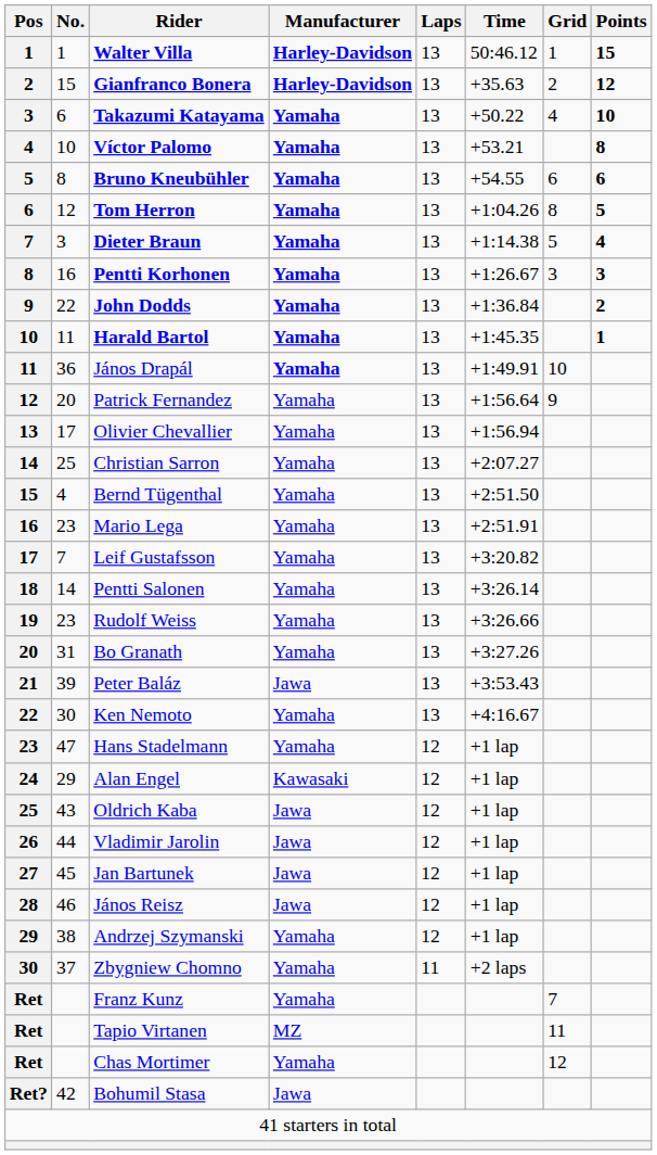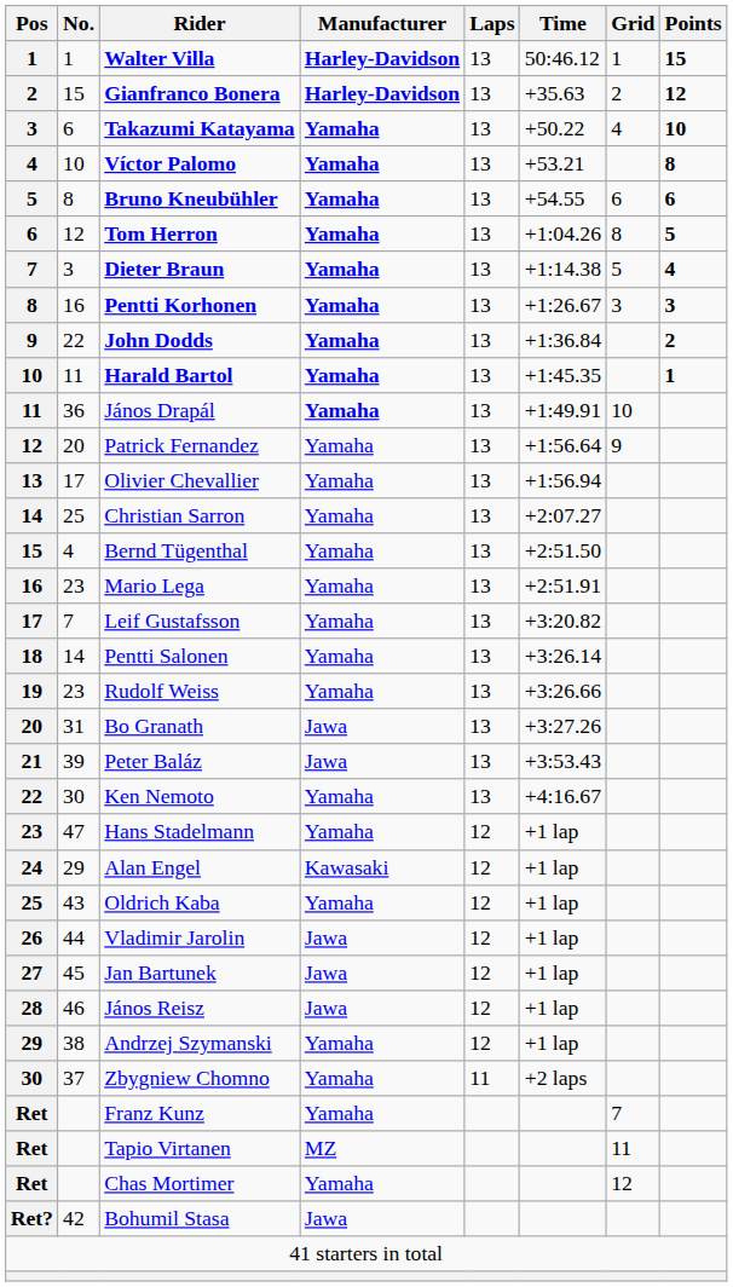 <table class="wikitable" style="font-size: 95%;">
 <tr>
 <th>Pos</th>
 <th>No.</th>
 <th>Rider</th>
 <th>Manufacturer</th>
 <th>Laps</th>
 <th>Time</th>
 <th>Grid</th>
 <th>Points</th>
 </tr>
 <tr>
 <th>1</th>
 <td>1</td>
 <td> <strong><a href='#'>Walter Villa</a></strong></td>
 <td><strong><a href='#'>Harley-Davidson</a></strong></td>
 <td>13</td>
 <td>50:46.12</td>
 <td>1</td>
 <td><strong>15</strong></td>
 </tr>
 <tr>
 <th>2</th>
 <td>15</td>
 <td> <strong><a href='#'>Gianfranco Bonera</a></strong></td>
 <td><strong><a href='#'>Harley-Davidson</a></strong></td>
 <td>13</td>
 <td>+35.63</td>
 <td>2</td>
 <td><strong>12</strong></td>
 </tr>
 <tr>
 <th>3</th>
 <td>6</td>
 <td> <strong><a href='#'>Takazumi Katayama</a></strong></td>
 <td><strong><a href='#'>Yamaha</a></strong></td>
 <td>13</td>
 <td>+50.22</td>
 <td>4</td>
 <td><strong>10</strong></td>
 </tr>
 <tr>
 <th>4</th>
 <td>10</td>
 <td> <strong><a href='#'>Víctor Palomo</a></strong></td>
 <td><strong><a href='#'>Yamaha</a></strong></td>
 <td>13</td>
 <td>+53.21</td>
 <td></td>
 <td><strong>8</strong></td>
 </tr>
 <tr>
 <th>5</th>
 <td>8</td>
 <td> <strong><a href='#'>Bruno Kneubühler</a></strong></td>
 <td><strong><a href='#'>Yamaha</a></strong></td>
 <td>13</td>
 <td>+54.55</td>
 <td>6</td>
 <td><strong>6</strong></td>
 </tr>
 <tr>
 <th>6</th>
 <td>12</td>
 <td> <strong><a href='#'>Tom Herron</a></strong></td>
 <td><strong><a href='#'>Yamaha</a></strong></td>
 <td>13</td>
 <td>+1:04.26</td>
 <td>8</td>
 <td><strong>5</strong></td>
 </tr>
 <tr>
 <th>7</th>
 <td>3</td>
 <td> <strong><a href='#'>Dieter Braun</a></strong></td>
 <td><strong><a href='#'>Yamaha</a></strong></td>
 <td>13</td>
 <td>+1:14.38</td>
 <td>5</td>
 <td><strong>4</strong></td>
 </tr>
 <tr>
 <th>8</th>
 <td>16</td>
 <td> <strong><a href='#'>Pentti Korhonen</a></strong></td>
 <td><strong><a href='#'>Yamaha</a></strong></td>
 <td>13</td>
 <td>+1:26.67</td>
 <td>3</td>
 <td><strong>3</strong></td>
 </tr>
 <tr>
 <th>9</th>
 <td>22</td>
 <td> <strong><a href='#'>John Dodds</a></strong></td>
 <td><strong><a href='#'>Yamaha</a></strong></td>
 <td>13</td>
 <td>+1:36.84</td>
 <td></td>
 <td><strong>2</strong></td>
 </tr>
 <tr>
 <th>10</th>
 <td>11</td>
 <td> <strong><a href='#'>Harald Bartol</a></strong></td>
 <td><strong><a href='#'>Yamaha</a></strong></td>
 <td>13</td>
 <td>+1:45.35</td>
 <td></td>
 <td><strong>1</strong></td>
 </tr>
 <tr>
 <th>11</th>
 <td>36</td>
 <td> <a href='#'>János Drapál</a></td>
 <td><strong><a href='#'>Yamaha</a></strong></td>
 <td>13</td>
 <td>+1:49.91</td>
 <td>10</td>
 <td></td>
 </tr>
 <tr>
 <th>12</th>
 <td>20</td>
 <td> <a href='#'>Patrick Fernandez</a></td>
 <td><a href='#'>Yamaha</a></td>
 <td>13</td>
 <td>+1:56.64</td>
 <td>9</td>
 <td></td>
 </tr>
 <tr>
 <th>13</th>
 <td>17</td>
 <td> <a href='#'>Olivier Chevallier</a></td>
 <td><a href='#'>Yamaha</a></td>
 <td>13</td>
 <td>+1:56.94</td>
 <td></td>
 <td></td>
 </tr>
 <tr>
 <th>14</th>
 <td>25</td>
 <td> <a href='#'>Christian Sarron</a></td>
 <td><a href='#'>Yamaha</a></td>
 <td>13</td>
 <td>+2:07.27</td>
 <td></td>
 <td></td>
 </tr>
 <tr>
 <th>15</th>
 <td>4</td>
 <td> <a href='#'>Bernd Tügenthal</a></td>
 <td><a href='#'>Yamaha</a></td>
 <td>13</td>
 <td>+2:51.50</td>
 <td></td>
 <td></td>
 </tr>
 <tr>
 <th>16</th>
 <td>23</td>
 <td> <a href='#'>Mario Lega</a></td>
 <td><a href='#'>Yamaha</a></td>
 <td>13</td>
 <td>+2:51.91</td>
 <td></td>
 <td></td>
 </tr>
 <tr>
 <th>17</th>
 <td>7</td>
 <td> <a href='#'>Leif Gustafsson</a></td>
 <td><a href='#'>Yamaha</a></td>
 <td>13</td>
 <td>+3:20.82</td>
 <td></td>
 <td></td>
 </tr>
 <tr>
 <th>18</th>
 <td>14</td>
 <td> <a href='#'>Pentti Salonen</a></td>
 <td><a href='#'>Yamaha</a></td>
 <td>13</td>
 <td>+3:26.14</td>
 <td></td>
 <td></td>
 </tr>
 <tr>
 <th>19</th>
 <td>23</td>
 <td> <a href='#'>Rudolf Weiss</a></td>
 <td><a href='#'>Yamaha</a></td>
 <td>13</td>
 <td>+3:26.66</td>
 <td></td>
 <td></td>
 </tr>
 <tr>
 <th>20</th>
 <td>31</td>
 <td> <a href='#'>Bo Granath</a></td>
-<td><a href='#'>Yamaha</a></td>
+<td><a href='#'>Jawa</a></td>
 <td>13</td>
 <td>+3:27.26</td>
 <td></td>
 <td></td>
 </tr>
 <tr>
 <th>21</th>
 <td>39</td>
 <td> <a href='#'>Peter Baláz</a></td>
 <td><a href='#'>Jawa</a></td>
 <td>13</td>
 <td>+3:53.43</td>
 <td></td>
 <td></td>
 </tr>
 <tr>
 <th>22</th>
 <td>30</td>
 <td> <a href='#'>Ken Nemoto</a></td>
 <td><a href='#'>Yamaha</a></td>
 <td>13</td>
 <td>+4:16.67</td>
 <td></td>
 <td></td>
 </tr>
 <tr>
 <th>23</th>
 <td>47</td>
 <td> <a href='#'>Hans Stadelmann</a></td>
 <td><a href='#'>Yamaha</a></td>
 <td>12</td>
 <td>+1 lap</td>
 <td></td>
 <td></td>
 </tr>
 <tr>
 <th>24</th>
 <td>29</td>
 <td> <a href='#'>Alan Engel</a></td>
 <td><a href='#'>Kawasaki</a></td>
 <td>12</td>
 <td>+1 lap</td>
 <td></td>
 <td></td>
 </tr>
 <tr>
 <th>25</th>
 <td>43</td>
 <td> <a href='#'>Oldrich Kaba</a></td>
-<td><a href='#'>Jawa</a></td>
+<td><a href='#'>Yamaha</a></td>
 <td>12</td>
 <td>+1 lap</td>
 <td></td>
 <td></td>
 </tr>
 <tr>
 <th>26</th>
 <td>44</td>
 <td> <a href='#'>Vladimir Jarolin</a></td>
 <td><a href='#'>Jawa</a></td>
 <td>12</td>
 <td>+1 lap</td>
 <td></td>
 <td></td>
 </tr>
 <tr>
 <th>27</th>
 <td>45</td>
 <td> <a href='#'>Jan Bartunek</a></td>
 <td><a href='#'>Jawa</a></td>
 <td>12</td>
 <td>+1 lap</td>
 <td></td>
 <td></td>
 </tr>
 <tr>
 <th>28</th>
 <td>46</td>
 <td> <a href='#'>János Reisz</a></td>
 <td><a href='#'>Jawa</a></td>
 <td>12</td>
 <td>+1 lap</td>
 <td></td>
 <td></td>
 </tr>
 <tr>
 <th>29</th>
 <td>38</td>
 <td> <a href='#'>Andrzej Szymanski</a></td>
 <td><a href='#'>Yamaha</a></td>
 <td>12</td>
 <td>+1 lap</td>
 <td></td>
 <td></td>
 </tr>
 <tr>
 <th>30</th>
 <td>37</td>
 <td> <a href='#'>Zbygniew Chomno</a></td>
 <td><a href='#'>Yamaha</a></td>
 <td>11</td>
 <td>+2 laps</td>
 <td></td>
 <td></td>
 </tr>
 <tr>
 <th>Ret</th>
 <td></td>
 <td> <a href='#'>Franz Kunz</a></td>
 <td><a href='#'>Yamaha</a></td>
 <td></td>
 <td></td>
 <td>7</td>
 <td></td>
 </tr>
 <tr>
 <th>Ret</th>
 <td></td>
 <td> <a href='#'>Tapio Virtanen</a></td>
 <td><a href='#'>MZ</a></td>
 <td></td>
 <td></td>
 <td>11</td>
 <td></td>
 </tr>
 <tr>
 <th>Ret</th>
 <td></td>
 <td> <a href='#'>Chas Mortimer</a></td>
 <td><a href='#'>Yamaha</a></td>
 <td></td>
 <td></td>
 <td>12</td>
 <td></td>
 </tr>
 <tr>
 <th>Ret?</th>
 <td>42</td>
 <td> <a href='#'>Bohumil Stasa</a></td>
 <td><a href='#'>Jawa</a></td>
 <td></td>
 <td></td>
 <td></td>
 <td></td>
 </tr>
 <tr>
 <td colspan=8 align=center>41 starters in total</td>
 </tr>
 <tr>
 <th colspan=8></th>
 </tr>
 </table>
